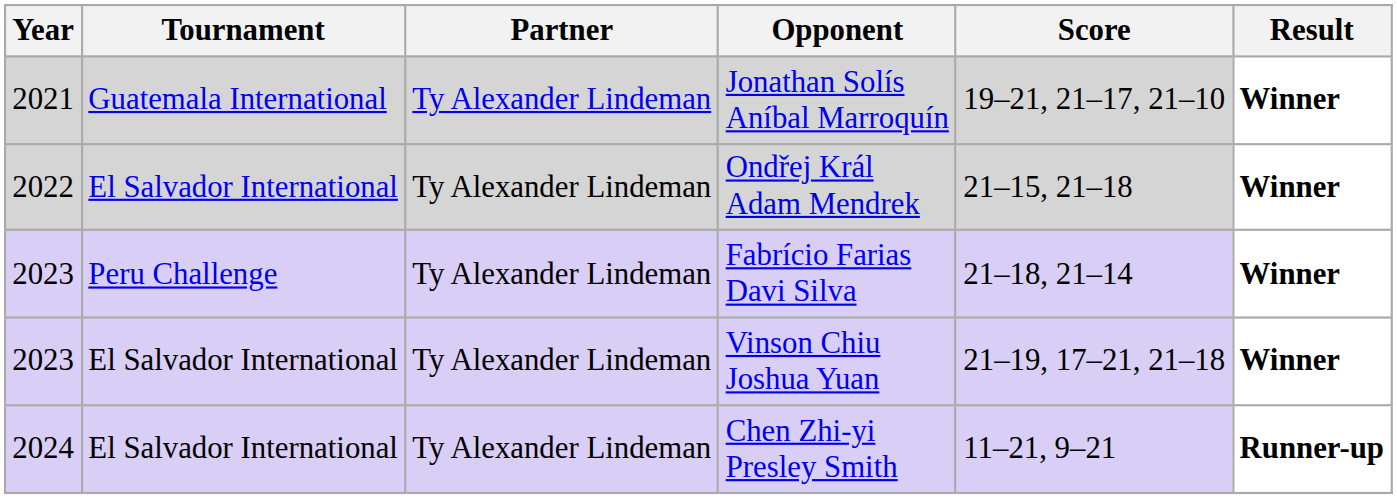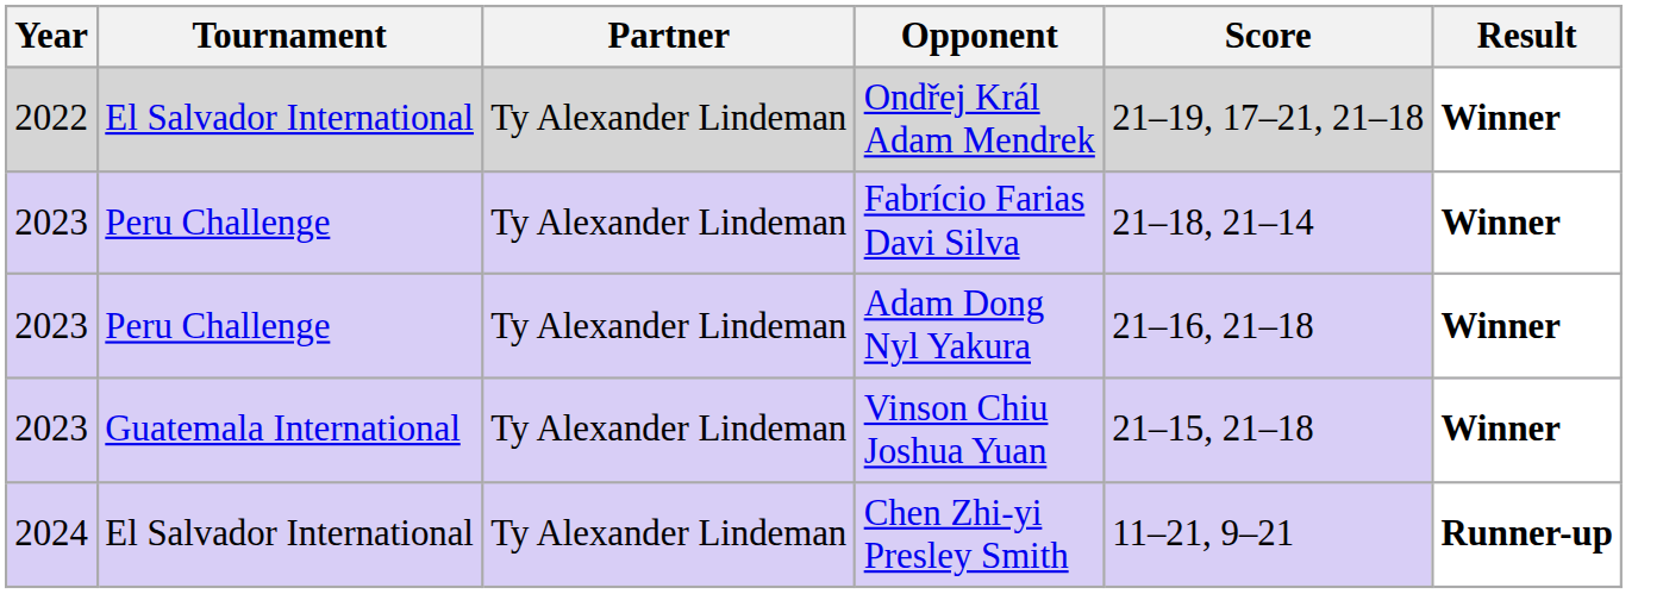 <table class="sortable wikitable" style="font-size: 90%;">
 <tr>
 <th>Year</th>
 <th>Tournament</th>
 <th>Partner</th>
 <th>Opponent</th>
 <th>Score</th>
 <th>Result</th>
 </tr>
 <tr style="background:#D5D5D5">
-<td align="center">2021</td>
-<td align="left"><a href='#'>Guatemala International</a></td>
-<td align="left"> <a href='#'>Ty Alexander Lindeman</a></td>
-<td align="left"> <a href='#'>Jonathan Solís</a><br> <a href='#'>Aníbal Marroquín</a></td>
-<td align="left">19–21, 21–17, 21–10</td>
-<td style="text-align:left; background:white"> <strong>Winner</strong></td>
-</tr>
-<tr style="background:#D5D5D5">
 <td align="center">2022</td>
 <td align="left"><a href='#'>El Salvador International</a></td>
 <td align="left"> Ty Alexander Lindeman</td>
 <td align="left"> <a href='#'>Ondřej Král</a><br> <a href='#'>Adam Mendrek</a></td>
-<td align="left">21–15, 21–18</td>
+<td align="left">21–19, 17–21, 21–18</td>
 <td style="text-align:left; background:white"> <strong>Winner</strong></td>
 </tr>
 <tr style="background:#D8CEF6">
 <td align="center">2023</td>
 <td align="left"><a href='#'>Peru Challenge</a></td>
 <td align="left"> Ty Alexander Lindeman</td>
 <td align="left"> <a href='#'>Fabrício Farias</a><br> <a href='#'>Davi Silva</a></td>
 <td align="left">21–18, 21–14</td>
 <td style="text-align:left; background:white"> <strong>Winner</strong></td>
 </tr>
 <tr style="background:#D8CEF6">
 <td align="center">2023</td>
-<td align="left">El Salvador International</td>
+<td align="left"><a href='#'>Peru Challenge</a></td>
+<td align="left"> Ty Alexander Lindeman</td>
+<td align="left"> <a href='#'>Adam Dong</a><br> <a href='#'>Nyl Yakura</a></td>
+<td align="left">21–16, 21–18</td>
+<td style="text-align:left; background:white"> <strong>Winner</strong></td>
+</tr>
+<tr style="background:#D8CEF6">
+<td align="center">2023</td>
+<td align="left"><a href='#'>Guatemala International</a></td>
 <td align="left"> Ty Alexander Lindeman</td>
 <td align="left"> <a href='#'>Vinson Chiu</a><br> <a href='#'>Joshua Yuan</a></td>
-<td align="left">21–19, 17–21, 21–18</td>
+<td align="left">21–15, 21–18</td>
 <td style="text-align:left; background:white"> <strong>Winner</strong></td>
 </tr>
 <tr style="background:#D8CEF6">
 <td align="center">2024</td>
 <td align="left">El Salvador International</td>
 <td align="left"> Ty Alexander Lindeman</td>
 <td align="left"> <a href='#'>Chen Zhi-yi</a><br> <a href='#'>Presley Smith</a></td>
 <td align="left">11–21, 9–21</td>
 <td style="text-align:left; background:white"> <strong>Runner-up</strong></td>
 </tr>
 </table>
